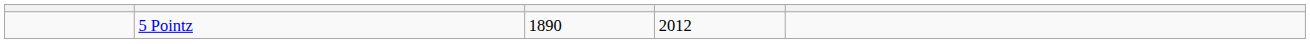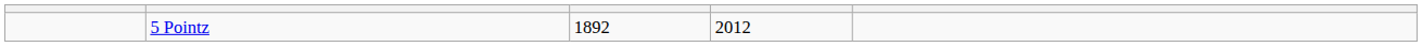 <table class="wikitable sortable" style="width:100%;">
 <tr>
 <th style="width:10%;"></th>
 <th style="width:30%;"></th>
 <th style="width:10%;"></th>
 <th style="width:10%;"></th>
 <th style="width:40%;"></th>
 </tr>
 <tr>
 <td></td>
 <td><a href='#'>5 Pointz</a></td>
-<td>1890</td>
+<td>1892</td>
 <td>2012</td>
 <td></td>
 </tr>
 </table>
